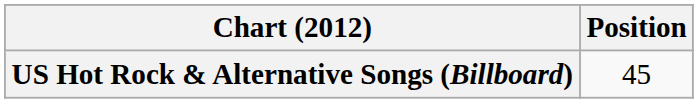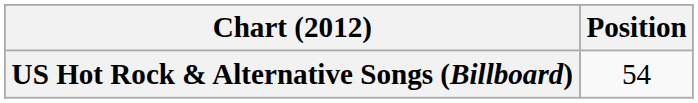 <table class="wikitable plainrowheaders" style="text-align:center">
 <tr>
 <th scope="col">Chart (2012)</th>
 <th scope="col">Position</th>
 </tr>
 <tr>
 <th scope="row">US Hot Rock & Alternative Songs (<em>Billboard</em>)</th>
-<td>45</td>
+<td>54</td>
 </tr>
 </table>
